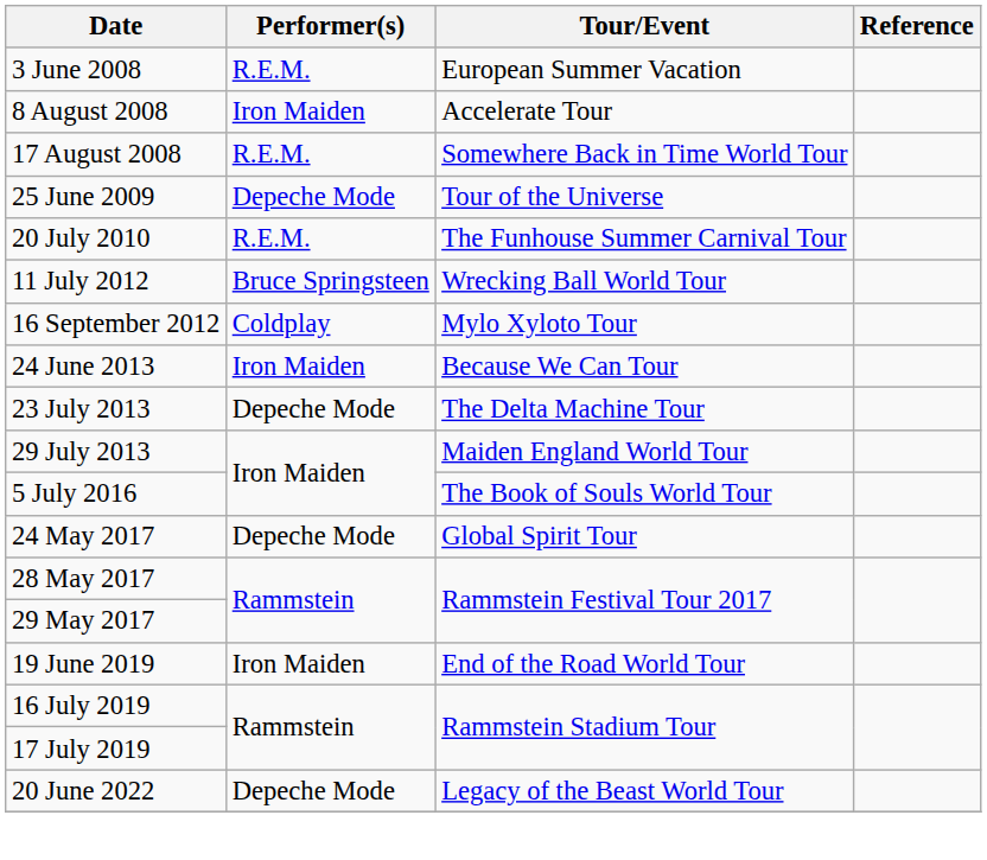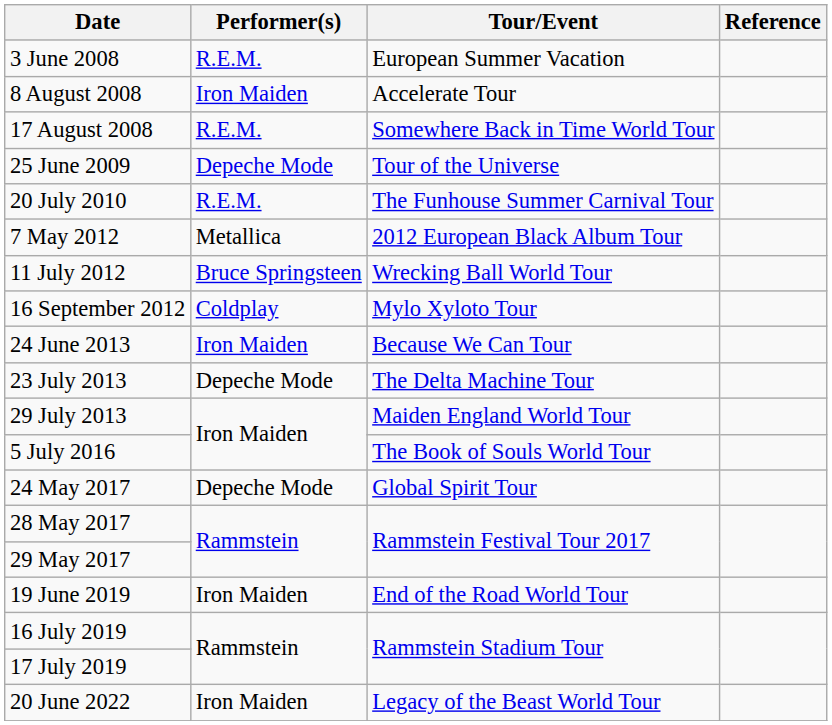 <table class="wikitable sortable">
 <tr>
 <th>Date</th>
 <th>Performer(s)</th>
 <th>Tour/Event</th>
 <th>Reference</th>
 </tr>
 <tr>
 <td style="text-align: left;">3 June 2008</td>
 <td style="text-align: left;"><a href='#'>R.E.M.</a></td>
 <td style="text-align: left;">European Summer Vacation</td>
 <td style="text-align: left;"></td>
 </tr>
 <tr>
 <td style="text-align: left;">8 August 2008</td>
 <td style="text-align: left;"><a href='#'>Iron Maiden</a></td>
 <td style="text-align: left;">Accelerate Tour</td>
 <td style="text-align: left;"></td>
 </tr>
 <tr>
 <td style="text-align: left;">17 August 2008</td>
 <td style="text-align: left;"><a href='#'>R.E.M.</a></td>
 <td style="text-align: left;"><a href='#'>Somewhere Back in Time World Tour</a></td>
 <td style="text-align: left;"></td>
 </tr>
 <tr>
 <td style="text-align: left;">25 June 2009</td>
 <td style="text-align: left;"><a href='#'>Depeche Mode</a></td>
 <td style="text-align: left;"><a href='#'>Tour of the Universe</a></td>
 <td style="text-align: left;"></td>
 </tr>
 <tr>
 <td style="text-align: left;">20 July 2010</td>
 <td style="text-align: left;"><a href='#'>R.E.M.</a></td>
 <td style="text-align: left;"><a href='#'>The Funhouse Summer Carnival Tour</a></td>
+<td style="text-align: left;"></td>
+</tr>
+<tr>
+<td style="text-align: left;">7 May 2012</td>
+<td style="text-align: left;">Metallica</td>
+<td style="text-align: left;"><a href='#'>2012 European Black Album Tour</a></td>
 <td style="text-align: left;"></td>
 </tr>
 <tr>
 <td style="text-align: left;">11 July 2012</td>
 <td style="text-align: left;"><a href='#'>Bruce Springsteen</a></td>
 <td style="text-align: left;"><a href='#'>Wrecking Ball World Tour</a></td>
 <td style="text-align: left;"></td>
 </tr>
 <tr>
 <td style="text-align: left;">16 September 2012</td>
 <td style="text-align: left;"><a href='#'>Coldplay</a></td>
 <td style="text-align: left;"><a href='#'>Mylo Xyloto Tour</a></td>
 <td style="text-align: left;"></td>
 </tr>
 <tr>
 <td style="text-align: left;">24 June 2013</td>
 <td style="text-align: left;"><a href='#'>Iron Maiden</a></td>
 <td style="text-align: left;"><a href='#'>Because We Can Tour</a></td>
 <td style="text-align: left;"></td>
 </tr>
 <tr>
 <td style="text-align: left;">23 July 2013</td>
 <td style="text-align: left;">Depeche Mode</td>
 <td style="text-align: left;"><a href='#'>The Delta Machine Tour</a></td>
 <td style="text-align: left;"></td>
 </tr>
 <tr>
 <td style="text-align: left;">29 July 2013</td>
 <td style="text-align: left;" rowspan="2">Iron Maiden</td>
 <td style="text-align: left;"><a href='#'>Maiden England World Tour</a></td>
 <td style="text-align: left;"></td>
 </tr>
 <tr>
 <td style="text-align: left;">5 July 2016</td>
 <td style="text-align: left;"><a href='#'>The Book of Souls World Tour</a></td>
 <td style="text-align: left;"></td>
 </tr>
 <tr>
 <td style="text-align: left;">24 May 2017</td>
 <td style="text-align: left;">Depeche Mode</td>
 <td style="text-align: left;"><a href='#'>Global Spirit Tour</a></td>
 <td style="text-align: left;"></td>
 </tr>
 <tr>
 <td style="text-align: left;">28 May 2017</td>
 <td style="text-align: left;" rowspan="2"><a href='#'>Rammstein</a></td>
 <td style="text-align: left;" rowspan="2"><a href='#'>Rammstein Festival Tour 2017</a></td>
 <td style="text-align: left;" rowspan="2"></td>
 </tr>
 <tr>
 <td style="text-align: left;">29 May 2017</td>
 </tr>
 <tr>
 <td>19 June 2019</td>
 <td>Iron Maiden</td>
 <td style="text-align: left;"><a href='#'>End of the Road World Tour</a></td>
 <td></td>
 </tr>
 <tr>
 <td>16 July 2019</td>
 <td rowspan="2">Rammstein</td>
 <td style="text-align: left;" rowspan="2"><a href='#'>Rammstein Stadium Tour</a></td>
 <td rowspan="2"></td>
 </tr>
 <tr>
 <td>17 July 2019</td>
 </tr>
 <tr>
 <td>20 June 2022</td>
-<td style="text-align: left;">Depeche Mode</td>
+<td>Iron Maiden</td>
 <td style="text-align: left;"><a href='#'>Legacy of the Beast World Tour</a></td>
 <td></td>
 </tr>
 <tr>
 </tr>
 </table>
